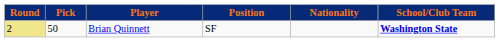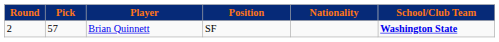 <table class="wikitable sortable sortable">
 <tr>
 <th style="background:#062A78;color:#FF7518;" width="7%">Round</th>
 <th style="background:#062A78;color:#FF7518;" width="7%">Pick</th>
 <th style="background:#062A78;color:#FF7518;" width="20%">Player</th>
 <th style="background:#062A78;color:#FF7518;" width="15%">Position</th>
 <th style="background:#062A78;color:#FF7518;" width="15%">Nationality</th>
 <th style="background:#062A78;color:#FF7518;" width="20%">School/Club Team</th>
 </tr>
 <tr>
-<td style="background: khaki;">2</td>
-<td>50</td>
+<td>2</td>
+<td>57</td>
 <td><a href='#'>Brian Quinnett</a></td>
 <td>SF</td>
 <td></td>
 <td><strong><a href='#'>Washington State</a></strong></td>
 </tr>
 </table>
